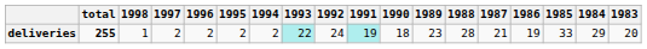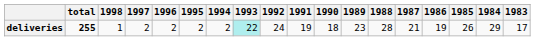 <table class=wikitable border=1 style="text-align:right; font-size:96%">
 <tr>
 <th></th>
 <th>total</th>
 <th>1998</th>
 <th>1997</th>
 <th>1996</th>
 <th>1995</th>
 <th>1994</th>
 <th>1993</th>
 <th>1992</th>
 <th>1991</th>
 <th>1990</th>
 <th>1989</th>
 <th>1988</th>
 <th>1987</th>
 <th>1986</th>
 <th>1985</th>
 <th>1984</th>
 <th>1983</th>
 </tr>
 <tr>
 <th>deliveries</th>
 <td><strong>255</strong></td>
 <td>1</td>
 <td>2</td>
 <td>2</td>
 <td>2</td>
 <td>2</td>
 <td style="background: paleturquoise;">22</td>
 <td>24</td>
-<td style="background: paleturquoise;">19</td>
+<td>19</td>
 <td>18</td>
 <td>23</td>
 <td>28</td>
 <td>21</td>
 <td>19</td>
-<td>33</td>
+<td>26</td>
 <td>29</td>
-<td>20</td>
+<td>17</td>
 </tr>
 </table>
